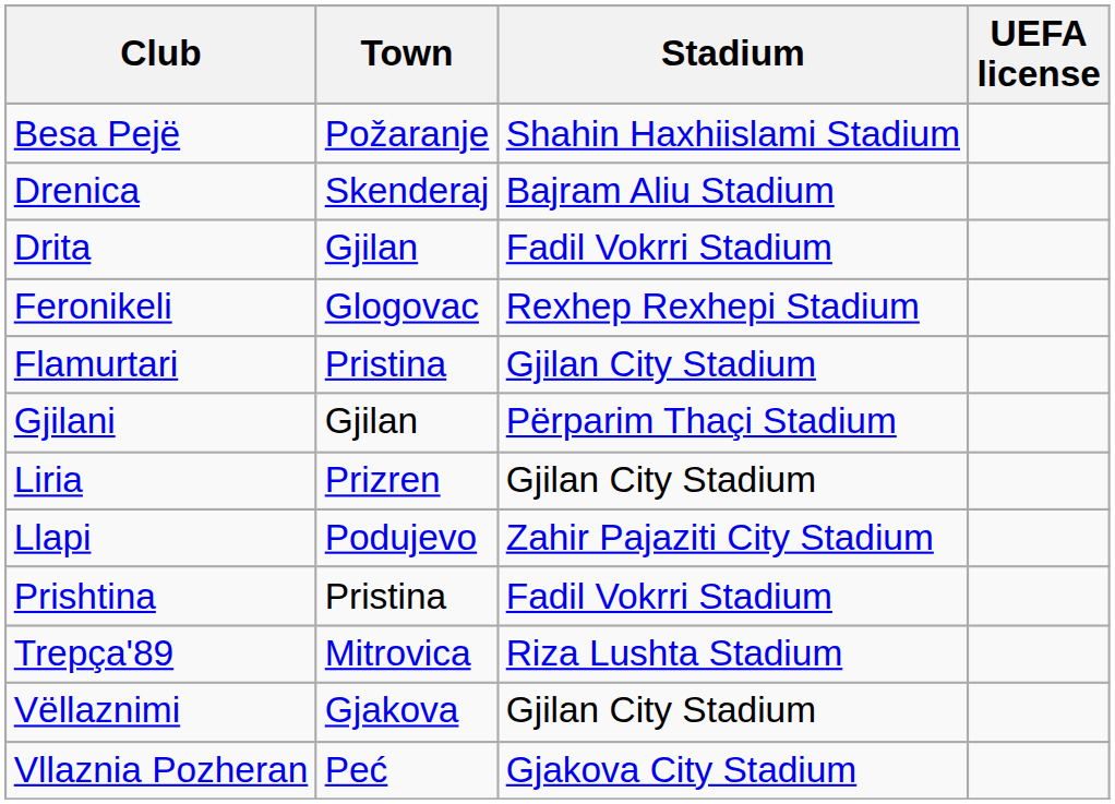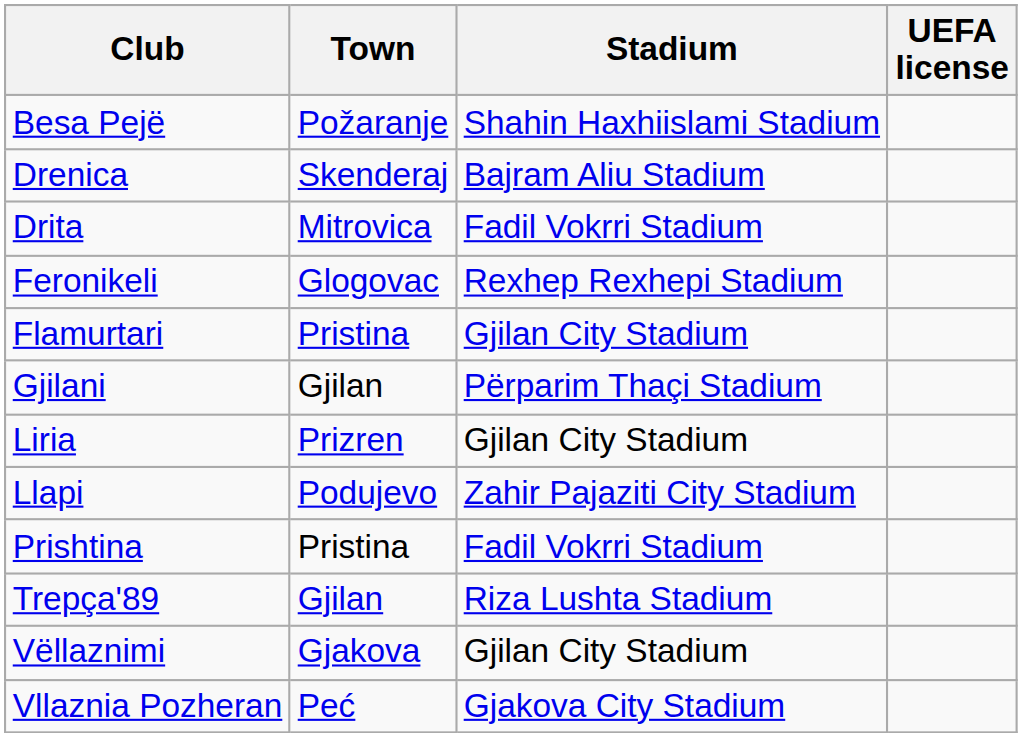 <table class="wikitable sortable">
 <tr>
 <th>Club</th>
 <th>Town</th>
 <th>Stadium</th>
 <th>UEFA<br>license</th>
 </tr>
 <tr>
 <td><a href='#'>Besa Pejë</a></td>
 <td><a href='#'>Požaranje</a></td>
 <td><a href='#'>Shahin Haxhiislami Stadium</a></td>
 <td></td>
 </tr>
 <tr>
 <td><a href='#'>Drenica</a></td>
 <td><a href='#'>Skenderaj</a></td>
 <td><a href='#'>Bajram Aliu Stadium</a></td>
 <td></td>
 </tr>
 <tr>
 <td><a href='#'>Drita</a></td>
-<td><a href='#'>Gjilan</a></td>
+<td><a href='#'>Mitrovica</a></td>
 <td><a href='#'>Fadil Vokrri Stadium</a></td>
 <td></td>
 </tr>
 <tr>
 <td><a href='#'>Feronikeli</a></td>
 <td><a href='#'>Glogovac</a></td>
 <td><a href='#'>Rexhep Rexhepi Stadium</a></td>
 <td></td>
 </tr>
 <tr>
 <td><a href='#'>Flamurtari</a></td>
 <td><a href='#'>Pristina</a></td>
 <td><a href='#'>Gjilan City Stadium</a></td>
 <td></td>
 </tr>
 <tr>
 <td><a href='#'>Gjilani</a></td>
 <td>Gjilan</td>
 <td><a href='#'>Përparim Thaçi Stadium</a></td>
 <td></td>
 </tr>
 <tr>
 <td><a href='#'>Liria</a></td>
 <td><a href='#'>Prizren</a></td>
 <td>Gjilan City Stadium</td>
 <td></td>
 </tr>
 <tr>
 <td><a href='#'>Llapi</a></td>
 <td><a href='#'>Podujevo</a></td>
 <td><a href='#'>Zahir Pajaziti City Stadium</a></td>
 <td></td>
 </tr>
 <tr>
 <td><a href='#'>Prishtina</a></td>
 <td>Pristina</td>
 <td><a href='#'>Fadil Vokrri Stadium</a></td>
 <td></td>
 </tr>
 <tr>
 <td><a href='#'>Trepça'89</a></td>
-<td><a href='#'>Mitrovica</a></td>
+<td><a href='#'>Gjilan</a></td>
 <td><a href='#'>Riza Lushta Stadium</a></td>
 <td></td>
 </tr>
 <tr>
 <td><a href='#'>Vëllaznimi</a></td>
 <td><a href='#'>Gjakova</a></td>
 <td>Gjilan City Stadium</td>
 <td></td>
 </tr>
 <tr>
 <td><a href='#'>Vllaznia Pozheran</a></td>
 <td><a href='#'>Peć</a></td>
 <td><a href='#'>Gjakova City Stadium</a></td>
 <td></td>
 </tr>
 </table>
